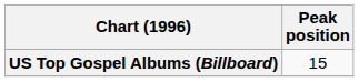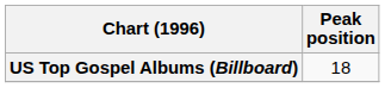 <table class="wikitable sortable plainrowheaders">
 <tr>
 <th scope="col">Chart (1996)</th>
 <th scope="col">Peak<br>position</th>
 </tr>
 <tr>
 <th scope="row">US Top Gospel Albums (<em>Billboard</em>)</th>
-<td align="center">15</td>
+<td align="center">18</td>
 </tr>
 <tr>
 </tr>
 </table>
